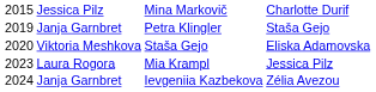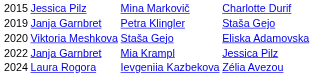 <table>
 <tr>
 <td align="center">2015</td>
 <td> <a href='#'>Jessica Pilz</a></td>
 <td> <a href='#'>Mina Markovič</a></td>
 <td> <a href='#'>Charlotte Durif</a></td>
 </tr>
 <tr>
 <td align="center">2019</td>
 <td> <a href='#'>Janja Garnbret</a></td>
 <td> <a href='#'>Petra Klingler</a></td>
 <td> <a href='#'>Staša Gejo</a></td>
 </tr>
 <tr>
 <td align="center">2020</td>
 <td> <a href='#'>Viktoria Meshkova</a></td>
 <td> <a href='#'>Staša Gejo</a></td>
 <td> <a href='#'>Eliska Adamovska</a></td>
 </tr>
 <tr>
-<td align="center">2023</td>
-<td> <a href='#'>Laura Rogora</a></td>
+<td align="center">2022</td>
+<td> <a href='#'>Janja Garnbret</a></td>
 <td> <a href='#'>Mia Krampl</a></td>
 <td> <a href='#'>Jessica Pilz</a></td>
 </tr>
 <tr>
 <td align="center">2024</td>
-<td> <a href='#'>Janja Garnbret</a></td>
+<td> <a href='#'>Laura Rogora</a></td>
 <td> <a href='#'>Ievgeniia Kazbekova</a></td>
 <td> <a href='#'>Zélia Avezou</a></td>
 </tr>
 </table>
